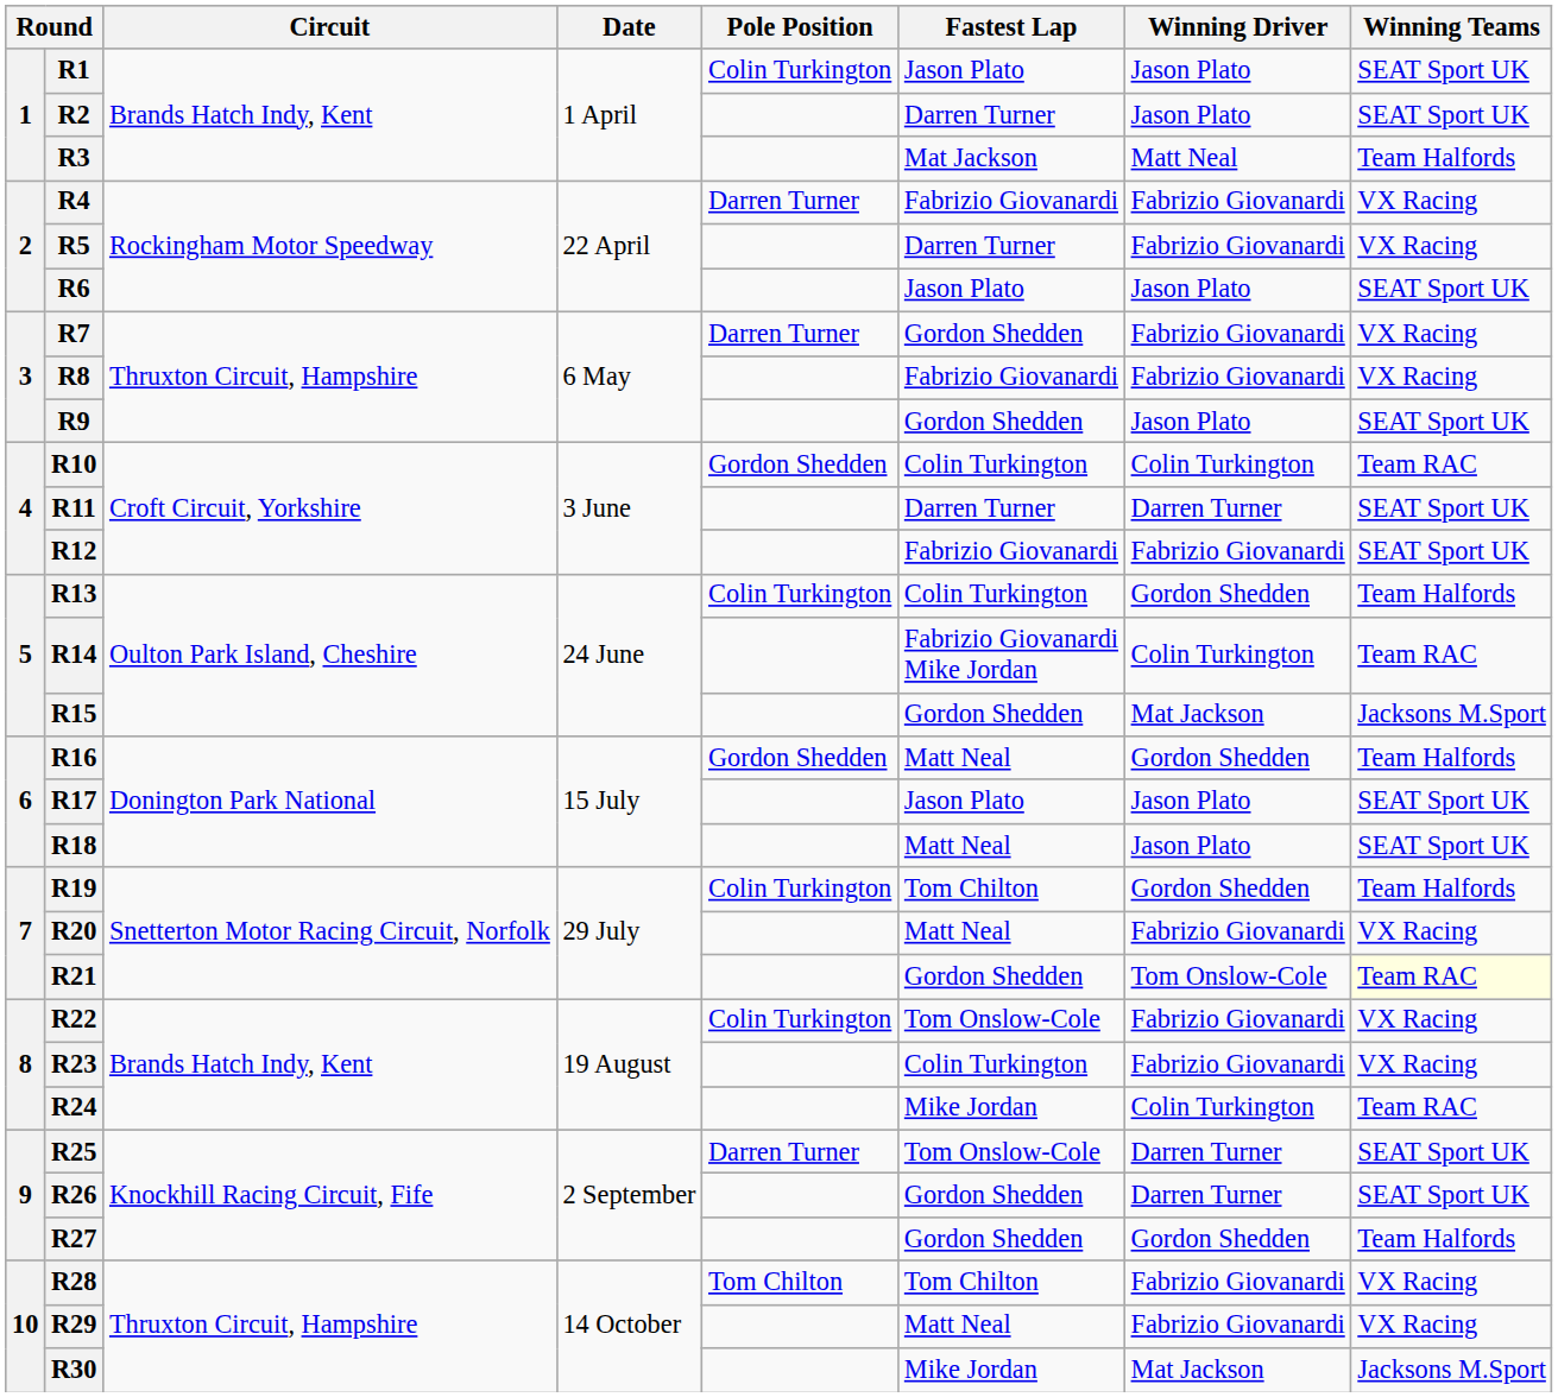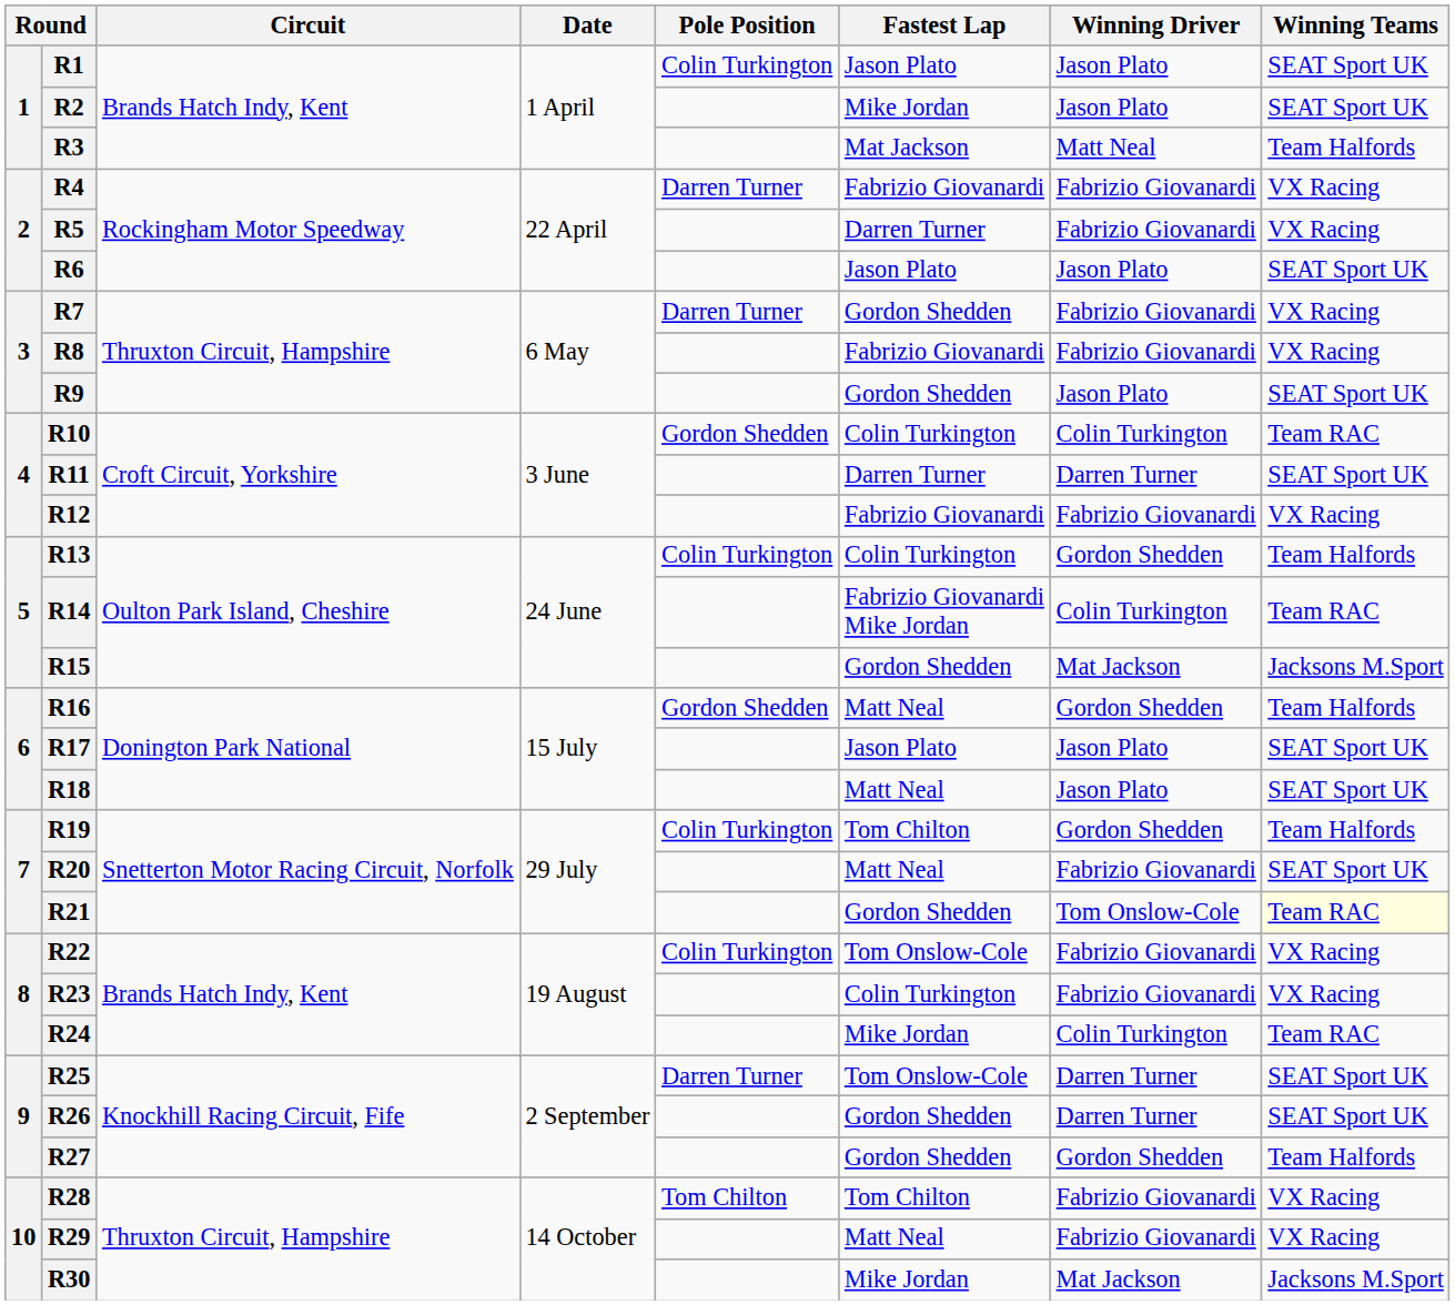 <table class="wikitable" style="font-size: 85%">
 <tr>
 <th colspan=2>Round</th>
 <th>Circuit</th>
 <th>Date</th>
 <th>Pole Position</th>
 <th>Fastest Lap</th>
 <th>Winning Driver</th>
 <th>Winning Teams</th>
 </tr>
 <tr>
 <th rowspan=3>1</th>
 <th>R1</th>
 <td rowspan=3><a href='#'>Brands Hatch Indy</a>, <a href='#'>Kent</a></td>
 <td rowspan=3>1 April</td>
 <td> <a href='#'>Colin Turkington</a></td>
 <td> <a href='#'>Jason Plato</a></td>
 <td> <a href='#'>Jason Plato</a></td>
 <td><a href='#'>SEAT Sport UK</a></td>
 </tr>
 <tr>
 <th>R2</th>
 <td></td>
-<td> <a href='#'>Darren Turner</a></td>
+<td> <a href='#'>Mike Jordan</a></td>
 <td> <a href='#'>Jason Plato</a></td>
 <td><a href='#'>SEAT Sport UK</a></td>
 </tr>
 <tr>
 <th>R3</th>
 <td></td>
 <td> <a href='#'>Mat Jackson</a></td>
 <td> <a href='#'>Matt Neal</a></td>
 <td><a href='#'>Team Halfords</a></td>
 </tr>
 <tr>
 <th rowspan=3>2</th>
 <th>R4</th>
 <td rowspan=3><a href='#'>Rockingham Motor Speedway</a></td>
 <td rowspan=3>22 April</td>
 <td> <a href='#'>Darren Turner</a></td>
 <td nowrap> <a href='#'>Fabrizio Giovanardi</a></td>
 <td nowrap> <a href='#'>Fabrizio Giovanardi</a></td>
 <td><a href='#'>VX Racing</a></td>
 </tr>
 <tr>
 <th>R5</th>
 <td></td>
 <td> <a href='#'>Darren Turner</a></td>
 <td> <a href='#'>Fabrizio Giovanardi</a></td>
 <td><a href='#'>VX Racing</a></td>
 </tr>
 <tr>
 <th>R6</th>
 <td></td>
 <td> <a href='#'>Jason Plato</a></td>
 <td> <a href='#'>Jason Plato</a></td>
 <td><a href='#'>SEAT Sport UK</a></td>
 </tr>
 <tr>
 <th rowspan=3>3</th>
 <th>R7</th>
 <td rowspan=3><a href='#'>Thruxton Circuit</a>, <a href='#'>Hampshire</a></td>
 <td rowspan=3>6 May</td>
 <td> <a href='#'>Darren Turner</a></td>
 <td> <a href='#'>Gordon Shedden</a></td>
 <td> <a href='#'>Fabrizio Giovanardi</a></td>
 <td><a href='#'>VX Racing</a></td>
 </tr>
 <tr>
 <th>R8</th>
 <td></td>
 <td> <a href='#'>Fabrizio Giovanardi</a></td>
 <td> <a href='#'>Fabrizio Giovanardi</a></td>
 <td><a href='#'>VX Racing</a></td>
 </tr>
 <tr>
 <th>R9</th>
 <td></td>
 <td> <a href='#'>Gordon Shedden</a></td>
 <td> <a href='#'>Jason Plato</a></td>
 <td><a href='#'>SEAT Sport UK</a></td>
 </tr>
 <tr>
 <th rowspan=3>4</th>
 <th>R10</th>
 <td rowspan=3><a href='#'>Croft Circuit</a>, <a href='#'>Yorkshire</a></td>
 <td rowspan=3>3 June</td>
 <td> <a href='#'>Gordon Shedden</a></td>
 <td> <a href='#'>Colin Turkington</a></td>
 <td> <a href='#'>Colin Turkington</a></td>
 <td><a href='#'>Team RAC</a></td>
 </tr>
 <tr>
 <th>R11</th>
 <td></td>
 <td> <a href='#'>Darren Turner</a></td>
 <td> <a href='#'>Darren Turner</a></td>
 <td><a href='#'>SEAT Sport UK</a></td>
 </tr>
 <tr>
 <th>R12</th>
 <td></td>
 <td> <a href='#'>Fabrizio Giovanardi</a></td>
 <td> <a href='#'>Fabrizio Giovanardi</a></td>
-<td><a href='#'>SEAT Sport UK</a></td>
+<td><a href='#'>VX Racing</a></td>
 </tr>
 <tr>
 <th rowspan=3>5</th>
 <th>R13</th>
 <td rowspan=3><a href='#'>Oulton Park Island</a>, <a href='#'>Cheshire</a></td>
 <td rowspan=3>24 June</td>
 <td> <a href='#'>Colin Turkington</a></td>
 <td> <a href='#'>Colin Turkington</a></td>
 <td> <a href='#'>Gordon Shedden</a></td>
 <td><a href='#'>Team Halfords</a></td>
 </tr>
 <tr>
 <th>R14</th>
 <td></td>
 <td> <a href='#'>Fabrizio Giovanardi</a><br> <a href='#'>Mike Jordan</a></td>
 <td> <a href='#'>Colin Turkington</a></td>
 <td><a href='#'>Team RAC</a></td>
 </tr>
 <tr>
 <th>R15</th>
 <td></td>
 <td> <a href='#'>Gordon Shedden</a></td>
 <td> <a href='#'>Mat Jackson</a></td>
 <td nowrap><a href='#'>Jacksons M.Sport</a></td>
 </tr>
 <tr>
 <th rowspan=3>6</th>
 <th>R16</th>
 <td rowspan=3><a href='#'> Donington Park National</a></td>
 <td rowspan=3>15 July</td>
 <td> <a href='#'>Gordon Shedden</a></td>
 <td> <a href='#'>Matt Neal</a></td>
 <td> <a href='#'>Gordon Shedden</a></td>
 <td><a href='#'>Team Halfords</a></td>
 </tr>
 <tr>
 <th>R17</th>
 <td></td>
 <td> <a href='#'>Jason Plato</a></td>
 <td> <a href='#'>Jason Plato</a></td>
 <td><a href='#'>SEAT Sport UK</a></td>
 </tr>
 <tr>
 <th>R18</th>
 <td></td>
 <td> <a href='#'>Matt Neal</a></td>
 <td> <a href='#'>Jason Plato</a></td>
 <td><a href='#'>SEAT Sport UK</a></td>
 </tr>
 <tr>
 <th rowspan=3>7</th>
 <th>R19</th>
 <td rowspan=3 nowrap><a href='#'>Snetterton Motor Racing Circuit</a>, <a href='#'>Norfolk</a></td>
 <td rowspan=3>29 July</td>
 <td> <a href='#'>Colin Turkington</a></td>
 <td> <a href='#'>Tom Chilton</a></td>
 <td> <a href='#'>Gordon Shedden</a></td>
 <td><a href='#'>Team Halfords</a></td>
 </tr>
 <tr>
 <th>R20</th>
 <td></td>
 <td> <a href='#'>Matt Neal</a></td>
 <td> <a href='#'>Fabrizio Giovanardi</a></td>
-<td><a href='#'>VX Racing</a></td>
+<td><a href='#'>SEAT Sport UK</a></td>
 </tr>
 <tr>
 <th>R21</th>
 <td></td>
 <td> <a href='#'>Gordon Shedden</a></td>
 <td> <a href='#'>Tom Onslow-Cole</a></td>
 <td style="background: lightyellow;"><a href='#'>Team RAC</a></td>
 </tr>
 <tr>
 <th rowspan=3>8</th>
 <th>R22</th>
 <td rowspan=3><a href='#'>Brands Hatch Indy</a>, <a href='#'>Kent</a></td>
 <td rowspan=3>19 August</td>
 <td> <a href='#'>Colin Turkington</a></td>
 <td> <a href='#'>Tom Onslow-Cole</a></td>
 <td> <a href='#'>Fabrizio Giovanardi</a></td>
 <td><a href='#'>VX Racing</a></td>
 </tr>
 <tr>
 <th>R23</th>
 <td></td>
 <td> <a href='#'>Colin Turkington</a></td>
 <td> <a href='#'>Fabrizio Giovanardi</a></td>
 <td><a href='#'>VX Racing</a></td>
 </tr>
 <tr>
 <th>R24</th>
 <td></td>
 <td> <a href='#'>Mike Jordan</a></td>
 <td> <a href='#'>Colin Turkington</a></td>
 <td><a href='#'>Team RAC</a></td>
 </tr>
 <tr>
 <th rowspan=3>9</th>
 <th>R25</th>
 <td rowspan=3><a href='#'>Knockhill Racing Circuit</a>, <a href='#'>Fife</a></td>
 <td rowspan=3 nowrap>2 September</td>
 <td> <a href='#'>Darren Turner</a></td>
 <td> <a href='#'>Tom Onslow-Cole</a></td>
 <td> <a href='#'>Darren Turner</a></td>
 <td><a href='#'>SEAT Sport UK</a></td>
 </tr>
 <tr>
 <th>R26</th>
 <td></td>
 <td> <a href='#'>Gordon Shedden</a></td>
 <td> <a href='#'>Darren Turner</a></td>
 <td><a href='#'>SEAT Sport UK</a></td>
 </tr>
 <tr>
 <th>R27</th>
 <td></td>
 <td> <a href='#'>Gordon Shedden</a></td>
 <td> <a href='#'>Gordon Shedden</a></td>
 <td><a href='#'>Team Halfords</a></td>
 </tr>
 <tr>
 <th rowspan=3>10</th>
 <th>R28</th>
 <td rowspan=3><a href='#'>Thruxton Circuit</a>, <a href='#'>Hampshire</a></td>
 <td rowspan=3>14 October</td>
 <td> <a href='#'>Tom Chilton</a></td>
 <td> <a href='#'>Tom Chilton</a></td>
 <td> <a href='#'>Fabrizio Giovanardi</a></td>
 <td><a href='#'>VX Racing</a></td>
 </tr>
 <tr>
 <th>R29</th>
 <td></td>
 <td> <a href='#'>Matt Neal</a></td>
 <td> <a href='#'>Fabrizio Giovanardi</a></td>
 <td><a href='#'>VX Racing</a></td>
 </tr>
 <tr>
 <th>R30</th>
 <td></td>
 <td> <a href='#'>Mike Jordan</a></td>
 <td> <a href='#'>Mat Jackson</a></td>
 <td><a href='#'>Jacksons M.Sport</a></td>
 </tr>
 </table>
